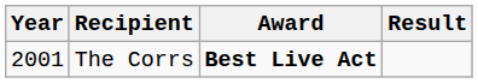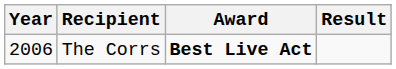 <table class="wikitable">
 <tr>
 <th>Year</th>
 <th>Recipient</th>
 <th>Award</th>
 <th>Result</th>
 </tr>
 <tr>
-<td>2001</td>
+<td>2006</td>
 <td>The Corrs</td>
 <td><strong>Best Live Act</strong></td>
 <td></td>
 </tr>
 </table>
